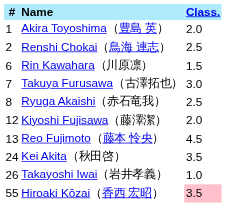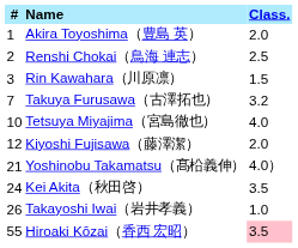 <table border=0 cellpadding=2 cellspacing=0>
 <tr bgcolor=#ADEBFD>
 <th>#</th>
 <th align=left>Name</th>
 <th align=left><a href='#'>Class.</a></th>
 </tr>
 <tr>
 <td>1</td>
 <td align=left><a href='#'>Akira Toyoshima</a>（<a href='#'>豊島 英</a>）</td>
 <td align=left>2.0</td>
 </tr>
 <tr>
 <td>2</td>
 <td align=left><a href='#'>Renshi Chokai</a>（<a href='#'>鳥海 連志</a>）</td>
 <td align=left>2.5</td>
 </tr>
 <tr>
-<td>6</td>
+<td>3</td>
 <td align=left><a href='#'>Rin Kawahara</a>（川原凛）</td>
 <td align=left>1.5</td>
 </tr>
 <tr>
 <td>7</td>
 <td align=left><a href='#'>Takuya Furusawa</a>（古澤拓也）</td>
-<td align=left>3.0</td>
+<td align=left>3.2</td>
 </tr>
 <tr>
-<td>8</td>
-<td align=left><a href='#'>Ryuga Akaishi</a>（赤石竜我）</td>
-<td align=left>2.5</td>
+<td>10</td>
+<td align=left><a href='#'>Tetsuya Miyajima</a>（宮島徹也）</td>
+<td align=left>4.0</td>
 </tr>
 <tr>
 <td>12</td>
 <td align=left><a href='#'>Kiyoshi Fujisawa</a>（藤澤潔）</td>
 <td align=left>2.0</td>
 </tr>
 <tr>
-<td>13</td>
-<td align=left><a href='#'>Reo Fujimoto</a>（<a href='#'>藤本 怜央</a>）</td>
-<td align=left>4.5</td>
+<td>21</td>
+<td align=left><a href='#'>Yoshinobu Takamatsu</a>（髙柗義伸）</td>
+<td align=left>4.0）</td>
 </tr>
 <tr>
 <td>24</td>
 <td align=left><a href='#'>Kei Akita</a>（秋田啓）</td>
 <td align=left>3.5</td>
 </tr>
 <tr>
 <td>26</td>
 <td align=left><a href='#'>Takayoshi Iwai</a>（岩井孝義）</td>
 <td align=left>1.0</td>
 </tr>
 <tr>
 <td>55</td>
 <td align=left><a href='#'>Hiroaki Kōzai</a>（<a href='#'>香西 宏昭</a>）</td>
 <td align=left style="background: pink;">3.5</td>
 </tr>
 </table>
